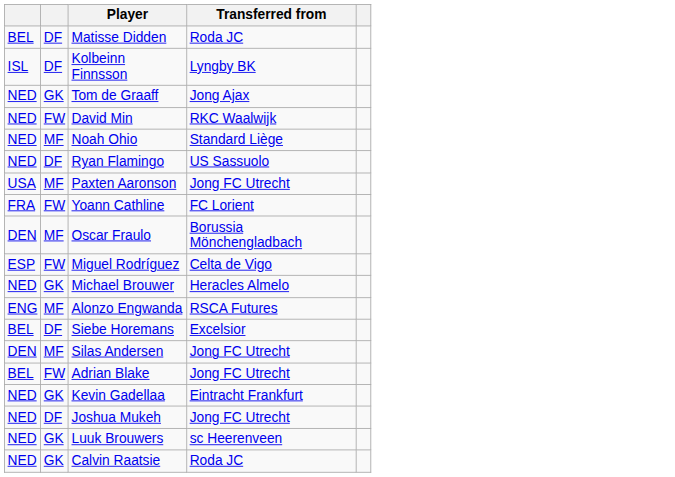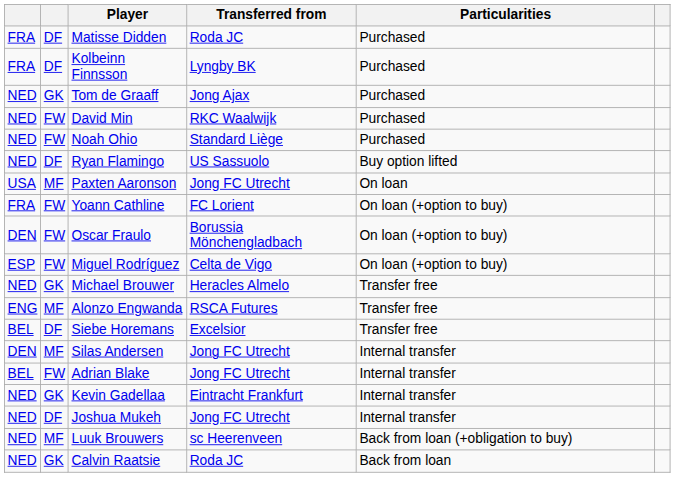 <table class="wikitable plainrowheaders sortable">
 <tr>
 <th></th>
 <th></th>
 <th style="width: 130px;">Player</th>
 <th style="width: 190px;">Transferred from</th>
+<th style="width: 340px;">Particularities</th>
 <th style="width: 10px;"></th>
 </tr>
 <tr>
-<td><strong></strong> <a href='#'>BEL</a></td>
+<td><strong></strong> <a href='#'>FRA</a></td>
 <td><a href='#'>DF</a></td>
 <td><a href='#'>Matisse Didden</a></td>
 <td><strong></strong> <a href='#'>Roda JC</a></td>
+<td>Purchased</td>
 <td></td>
 </tr>
 <tr>
-<td><strong></strong> <a href='#'>ISL</a></td>
+<td><strong></strong> <a href='#'>FRA</a></td>
 <td><a href='#'>DF</a></td>
 <td><a href='#'>Kolbeinn Finnsson</a></td>
 <td><strong></strong> <a href='#'>Lyngby BK</a></td>
+<td>Purchased</td>
 <td></td>
 </tr>
 <tr>
 <td><strong></strong> <a href='#'>NED</a></td>
 <td><a href='#'>GK</a></td>
 <td><a href='#'>Tom de Graaff</a></td>
 <td><strong></strong> <a href='#'>Jong Ajax</a></td>
+<td>Purchased</td>
 <td></td>
 </tr>
 <tr>
 <td><strong></strong> <a href='#'>NED</a></td>
 <td><a href='#'>FW</a></td>
 <td><a href='#'>David Min</a></td>
 <td> <a href='#'>RKC Waalwijk</a></td>
+<td>Purchased</td>
 <td></td>
 </tr>
 <tr>
 <td><strong></strong> <a href='#'>NED</a></td>
-<td><a href='#'>MF</a></td>
+<td><a href='#'>FW</a></td>
 <td><a href='#'>Noah Ohio</a></td>
 <td> <a href='#'>Standard Liège</a></td>
+<td>Purchased</td>
 <td></td>
 </tr>
 <tr>
 <td><strong></strong> <a href='#'>NED</a></td>
 <td><a href='#'>DF</a></td>
 <td><a href='#'>Ryan Flamingo</a></td>
 <td><strong></strong> <a href='#'>US Sassuolo</a></td>
+<td>Buy option lifted</td>
 <td></td>
 </tr>
 <tr>
 <td><strong></strong> <a href='#'>USA</a></td>
 <td><a href='#'>MF</a></td>
 <td><a href='#'>Paxten Aaronson</a></td>
 <td> <a href='#'>Jong FC Utrecht</a></td>
+<td>On loan</td>
 <td></td>
 </tr>
 <tr>
 <td><strong></strong> <a href='#'>FRA</a></td>
 <td><a href='#'>FW</a></td>
 <td><a href='#'>Yoann Cathline</a></td>
 <td> <a href='#'>FC Lorient</a></td>
+<td>On loan (+option to buy)</td>
 <td></td>
 </tr>
 <tr>
 <td><strong></strong> <a href='#'>DEN</a></td>
-<td><a href='#'>MF</a></td>
+<td><a href='#'>FW</a></td>
 <td><a href='#'>Oscar Fraulo</a></td>
 <td> <a href='#'>Borussia Mönchengladbach</a></td>
+<td>On loan (+option to buy)</td>
 <td></td>
 </tr>
 <tr>
 <td><strong></strong> <a href='#'>ESP</a></td>
 <td><a href='#'>FW</a></td>
 <td><a href='#'>Miguel Rodríguez</a></td>
 <td> <a href='#'>Celta de Vigo</a></td>
+<td>On loan (+option to buy)</td>
 <td></td>
 </tr>
 <tr>
 <td><strong></strong> <a href='#'>NED</a></td>
 <td><a href='#'>GK</a></td>
 <td><a href='#'>Michael Brouwer</a></td>
 <td><strong></strong> <a href='#'>Heracles Almelo</a></td>
+<td>Transfer free</td>
 <td></td>
 </tr>
 <tr>
 <td><strong></strong> <a href='#'>ENG</a></td>
 <td><a href='#'>MF</a></td>
 <td><a href='#'>Alonzo Engwanda</a></td>
 <td> <a href='#'>RSCA Futures</a></td>
+<td>Transfer free</td>
 <td></td>
 </tr>
 <tr>
 <td><strong></strong> <a href='#'>BEL</a></td>
 <td><a href='#'>DF</a></td>
 <td><a href='#'>Siebe Horemans</a></td>
 <td><strong></strong> <a href='#'>Excelsior</a></td>
+<td>Transfer free</td>
 <td></td>
 </tr>
 <tr>
 <td><strong></strong> <a href='#'>DEN</a></td>
 <td><a href='#'>MF</a></td>
 <td><a href='#'>Silas Andersen</a></td>
 <td> <a href='#'>Jong FC Utrecht</a></td>
+<td>Internal transfer</td>
 <td></td>
 </tr>
 <tr>
 <td><strong></strong> <a href='#'>BEL</a></td>
 <td><a href='#'>FW</a></td>
 <td><a href='#'>Adrian Blake</a></td>
 <td> <a href='#'>Jong FC Utrecht</a></td>
+<td>Internal transfer</td>
 <td></td>
 </tr>
 <tr>
 <td><strong></strong> <a href='#'>NED</a></td>
 <td><a href='#'>GK</a></td>
 <td><a href='#'>Kevin Gadellaa</a></td>
 <td> <a href='#'>Eintracht Frankfurt</a></td>
+<td>Internal transfer</td>
 <td></td>
 </tr>
 <tr>
 <td><strong></strong> <a href='#'>NED</a></td>
 <td><a href='#'>DF</a></td>
 <td><a href='#'>Joshua Mukeh</a></td>
 <td> <a href='#'>Jong FC Utrecht</a></td>
+<td>Internal transfer</td>
 <td></td>
 </tr>
 <tr>
 <td><strong></strong> <a href='#'>NED</a></td>
-<td><a href='#'>GK</a></td>
+<td><a href='#'>MF</a></td>
 <td><a href='#'>Luuk Brouwers</a></td>
 <td><strong></strong> <a href='#'>sc Heerenveen</a></td>
+<td>Back from loan (+obligation to buy)</td>
 <td></td>
 </tr>
 <tr>
 <td><strong></strong> <a href='#'>NED</a></td>
 <td><a href='#'>GK</a></td>
 <td><a href='#'>Calvin Raatsie</a></td>
 <td><strong></strong> <a href='#'>Roda JC</a></td>
+<td>Back from loan</td>
 <td></td>
 </tr>
 </table>
